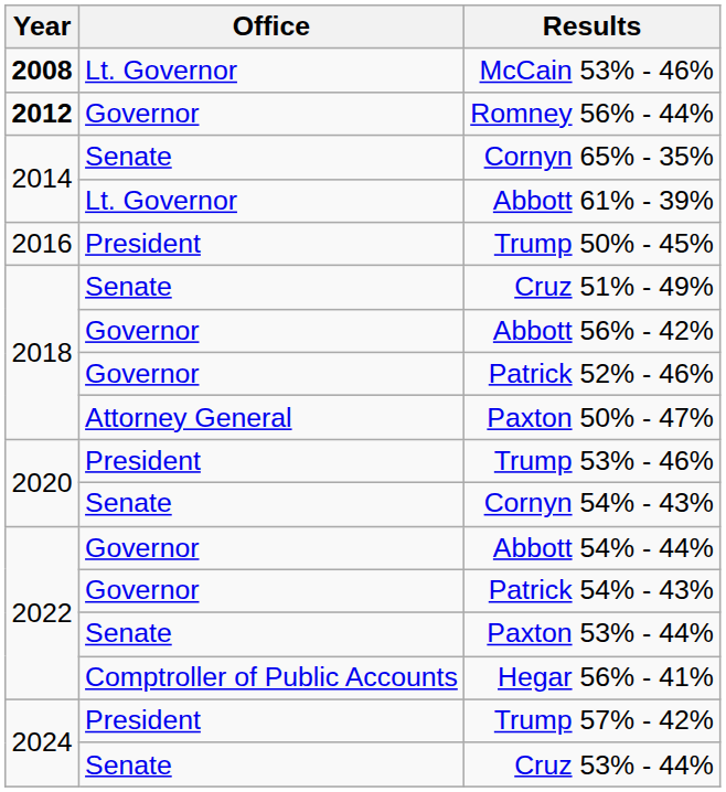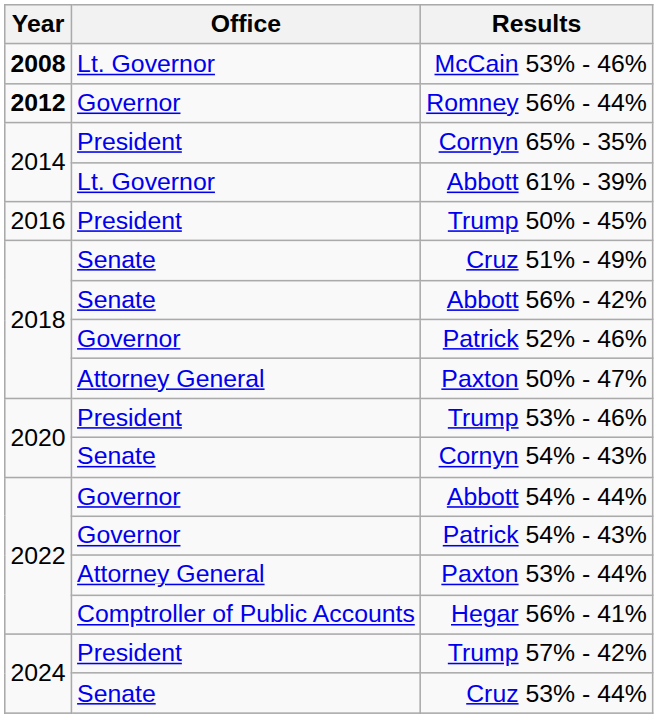 <table class=wikitable>
 <tr>
 <th>Year</th>
 <th>Office</th>
 <th>Results</th>
 </tr>
 <tr>
 <td><strong>2008</strong></td>
 <td><a href='#'>Lt. Governor</a></td>
 <td align="right" ><a href='#'>McCain</a> 53% - 46%</td>
 </tr>
 <tr>
 <td><strong>2012</strong></td>
 <td><a href='#'>Governor</a></td>
 <td align="right" ><a href='#'>Romney</a> 56% - 44%</td>
 </tr>
 <tr>
 <td rowspan=2>2014</td>
-<td><a href='#'>Senate</a></td>
+<td><a href='#'>President</a></td>
 <td align="right" ><a href='#'>Cornyn</a> 65% - 35%</td>
 </tr>
 <tr>
 <td><a href='#'>Lt. Governor</a></td>
 <td align="right" ><a href='#'>Abbott</a> 61% - 39%</td>
 </tr>
 <tr>
 <td>2016</td>
 <td><a href='#'>President</a></td>
 <td align="right" ><a href='#'>Trump</a> 50% - 45%</td>
 </tr>
 <tr>
 <td rowspan=4>2018</td>
 <td><a href='#'>Senate</a></td>
 <td align="right" ><a href='#'>Cruz</a> 51% - 49%</td>
 </tr>
 <tr>
-<td><a href='#'>Governor</a></td>
+<td><a href='#'>Senate</a></td>
 <td align="right" ><a href='#'>Abbott</a> 56% - 42%</td>
 </tr>
 <tr>
 <td><a href='#'>Governor</a></td>
 <td align="right" ><a href='#'>Patrick</a> 52% - 46%</td>
 </tr>
 <tr>
 <td><a href='#'>Attorney General</a></td>
 <td align="right" ><a href='#'>Paxton</a> 50% - 47%</td>
 </tr>
 <tr>
 <td rowspan=2>2020</td>
 <td><a href='#'>President</a></td>
 <td align="right" ><a href='#'>Trump</a> 53% - 46%</td>
 </tr>
 <tr>
 <td><a href='#'>Senate</a></td>
 <td align="right" ><a href='#'>Cornyn</a> 54% - 43%</td>
 </tr>
 <tr>
 <td rowspan=4>2022</td>
 <td><a href='#'>Governor</a></td>
 <td align="right" ><a href='#'>Abbott</a> 54% - 44%</td>
 </tr>
 <tr>
 <td><a href='#'>Governor</a></td>
 <td align="right" ><a href='#'>Patrick</a> 54% - 43%</td>
 </tr>
 <tr>
-<td><a href='#'>Senate</a></td>
+<td><a href='#'>Attorney General</a></td>
 <td align="right" ><a href='#'>Paxton</a> 53% - 44%</td>
 </tr>
 <tr>
 <td><a href='#'>Comptroller of Public Accounts</a></td>
 <td align="right" ><a href='#'>Hegar</a> 56% - 41%</td>
 </tr>
 <tr>
 <td rowspan=2>2024</td>
 <td><a href='#'>President</a></td>
 <td align="right" ><a href='#'>Trump</a> 57% - 42%</td>
 </tr>
 <tr>
 <td><a href='#'>Senate</a></td>
 <td align="right" ><a href='#'>Cruz</a> 53% - 44%</td>
 </tr>
 </table>
